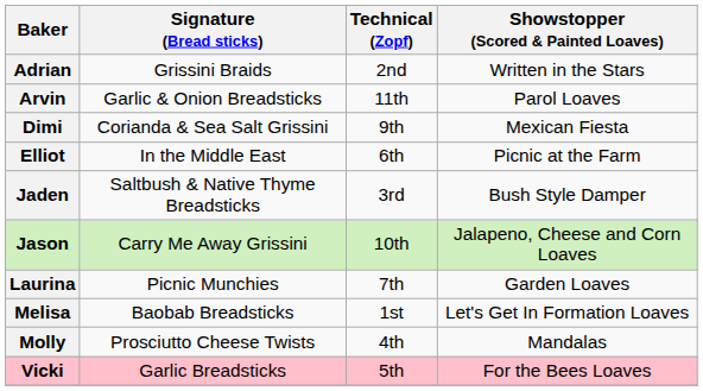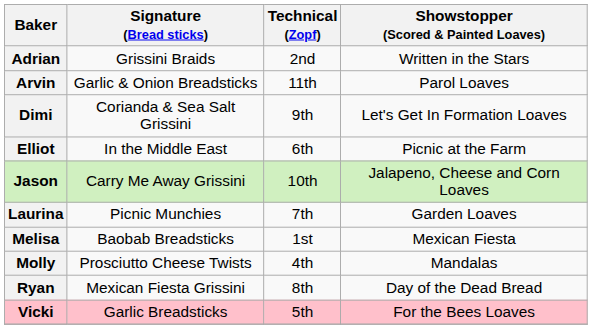 <table class="wikitable sortable" style="text-align:center">
 <tr>
 <th>Baker</th>
 <th class="unsortable">Signature<br><small>(<a href='#'>Bread sticks</a>)</small></th>
 <th>Technical<br><small>(<a href='#'>Zopf</a>)</small></th>
 <th class="unsortable">Showstopper<br><small>(Scored & Painted Loaves)</small></th>
 </tr>
 <tr>
 <th>Adrian</th>
 <td>Grissini Braids</td>
 <td>2nd</td>
 <td>Written in the Stars</td>
 </tr>
 <tr>
 <th>Arvin</th>
 <td>Garlic & Onion Breadsticks</td>
 <td>11th</td>
 <td>Parol Loaves</td>
 </tr>
 <tr>
 <th>Dimi</th>
 <td>Corianda & Sea Salt Grissini</td>
 <td>9th</td>
-<td>Mexican Fiesta</td>
+<td>Let's Get In Formation Loaves</td>
 </tr>
 <tr>
 <th>Elliot</th>
 <td>In the Middle East</td>
 <td>6th</td>
 <td>Picnic at the Farm</td>
-</tr>
-<tr>
-<th>Jaden</th>
-<td>Saltbush & Native Thyme Breadsticks</td>
-<td>3rd</td>
-<td>Bush Style Damper</td>
 </tr>
 <tr style="background:#d0f0c0;">
 <th style="background:#d0f0c0;">Jason</th>
 <td>Carry Me Away Grissini</td>
 <td>10th</td>
 <td>Jalapeno, Cheese and Corn Loaves</td>
 </tr>
 <tr>
 <th>Laurina</th>
 <td>Picnic Munchies</td>
 <td>7th</td>
 <td>Garden Loaves</td>
 </tr>
 <tr>
 <th>Melisa</th>
 <td>Baobab Breadsticks</td>
 <td>1st</td>
-<td>Let's Get In Formation Loaves</td>
+<td>Mexican Fiesta</td>
 </tr>
 <tr>
 <th>Molly</th>
 <td>Prosciutto Cheese Twists</td>
 <td>4th</td>
 <td>Mandalas</td>
+</tr>
+<tr>
+<th>Ryan</th>
+<td>Mexican Fiesta Grissini</td>
+<td>8th</td>
+<td>Day of the Dead Bread</td>
 </tr>
 <tr style="background:Pink;">
 <th style="background:Pink;">Vicki</th>
 <td>Garlic Breadsticks</td>
 <td>5th</td>
 <td>For the Bees Loaves</td>
 </tr>
 <tr>
 </tr>
 </table>
